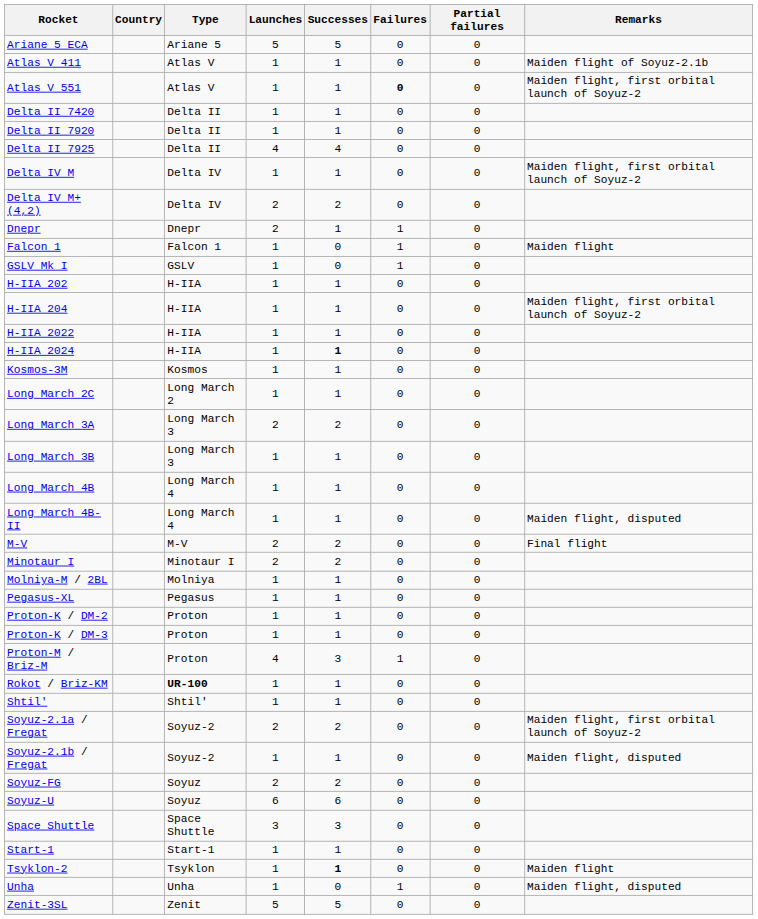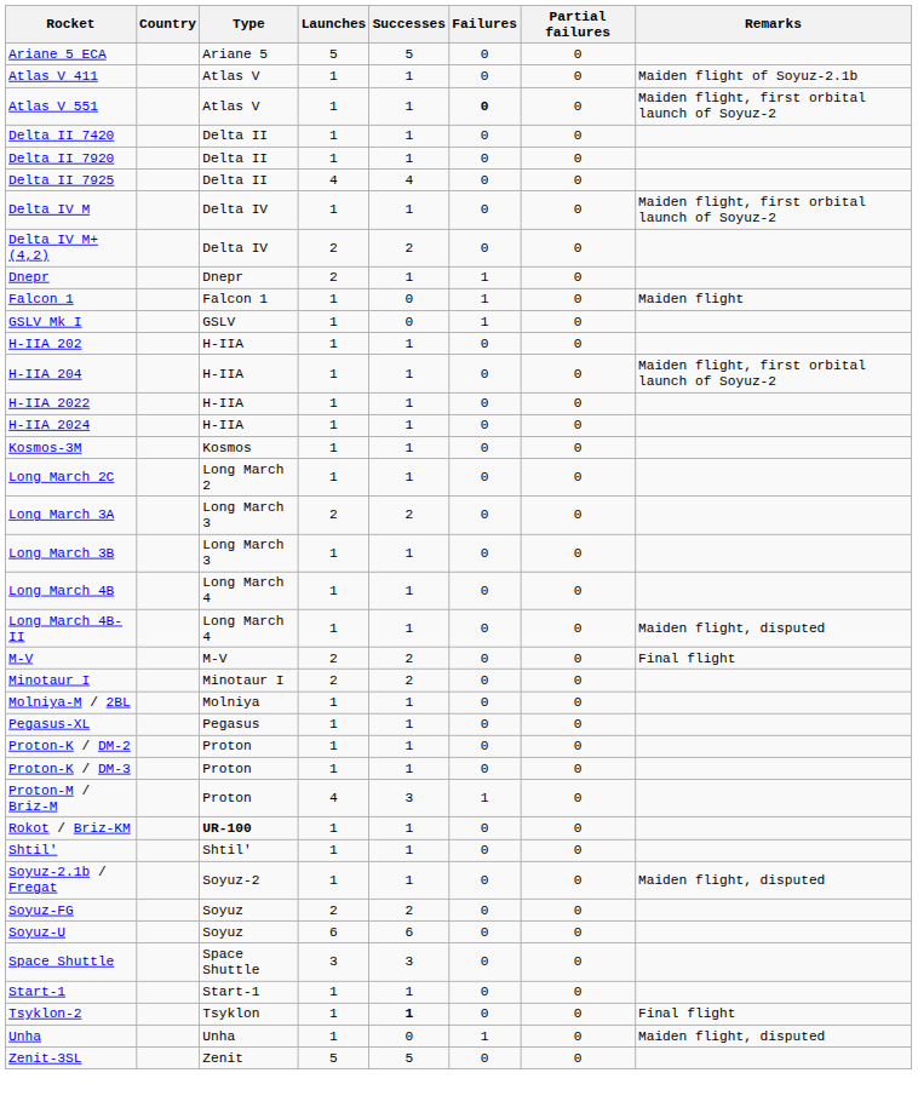 <table class="wikitable sortable collapsible collapsed" style=text-align:center>
 <tr>
 <th>Rocket</th>
 <th>Country</th>
 <th>Type</th>
 <th>Launches</th>
 <th>Successes</th>
 <th>Failures</th>
 <th>Partial failures</th>
 <th>Remarks</th>
 </tr>
 <tr>
 <td align=left><a href='#'>Ariane 5 ECA</a></td>
 <td align=left></td>
 <td align=left>Ariane 5</td>
 <td>5</td>
 <td>5</td>
 <td>0</td>
 <td>0</td>
 <td></td>
 </tr>
 <tr>
 <td align=left><a href='#'>Atlas V 411</a></td>
 <td align=left></td>
 <td align=left>Atlas V</td>
 <td>1</td>
 <td>1</td>
 <td>0</td>
 <td>0</td>
 <td align=left>Maiden flight of Soyuz-2.1b</td>
 </tr>
 <tr>
 <td align=left><a href='#'>Atlas V 551</a></td>
 <td align=left></td>
 <td align=left>Atlas V</td>
 <td>1</td>
 <td>1</td>
 <td><strong>0</strong></td>
 <td>0</td>
 <td align=left>Maiden flight, first orbital launch of Soyuz-2</td>
 </tr>
 <tr>
 <td align=left><a href='#'>Delta II 7420</a></td>
 <td align=left></td>
 <td align=left>Delta II</td>
 <td>1</td>
 <td>1</td>
 <td>0</td>
 <td>0</td>
 <td></td>
 </tr>
 <tr>
 <td align=left><a href='#'>Delta II 7920</a></td>
 <td align=left></td>
 <td align=left>Delta II</td>
 <td>1</td>
 <td>1</td>
 <td>0</td>
 <td>0</td>
 <td></td>
 </tr>
 <tr>
 <td align=left><a href='#'>Delta II 7925</a></td>
 <td align=left></td>
 <td align=left>Delta II</td>
 <td>4</td>
 <td>4</td>
 <td>0</td>
 <td>0</td>
 <td></td>
 </tr>
 <tr>
 <td align=left><a href='#'>Delta IV M</a></td>
 <td align=left></td>
 <td align=left>Delta IV</td>
 <td>1</td>
 <td>1</td>
 <td>0</td>
 <td>0</td>
 <td align=left>Maiden flight, first orbital launch of Soyuz-2</td>
 </tr>
 <tr>
 <td align=left><a href='#'>Delta IV M+ (4,2)</a></td>
 <td align=left></td>
 <td align=left>Delta IV</td>
 <td>2</td>
 <td>2</td>
 <td>0</td>
 <td>0</td>
 <td></td>
 </tr>
 <tr>
 <td align=left><a href='#'>Dnepr</a></td>
 <td align=left></td>
 <td align=left>Dnepr</td>
 <td>2</td>
 <td>1</td>
 <td>1</td>
 <td>0</td>
 <td></td>
 </tr>
 <tr>
 <td align=left><a href='#'>Falcon 1</a></td>
 <td align=left></td>
 <td align=left>Falcon 1</td>
 <td>1</td>
 <td>0</td>
 <td>1</td>
 <td>0</td>
 <td align=left>Maiden flight</td>
 </tr>
 <tr>
 <td align=left><a href='#'>GSLV Mk I</a></td>
 <td align=left></td>
 <td align=left>GSLV</td>
 <td>1</td>
 <td>0</td>
 <td>1</td>
 <td>0</td>
 <td></td>
 </tr>
 <tr>
 <td align=left><a href='#'>H-IIA 202</a></td>
 <td align=left></td>
 <td align=left>H-IIA</td>
 <td>1</td>
 <td>1</td>
 <td>0</td>
 <td>0</td>
 <td></td>
 </tr>
 <tr>
 <td align=left><a href='#'>H-IIA 204</a></td>
 <td align=left></td>
 <td align=left>H-IIA</td>
 <td>1</td>
 <td>1</td>
 <td>0</td>
 <td>0</td>
 <td align=left>Maiden flight, first orbital launch of Soyuz-2</td>
 </tr>
 <tr>
 <td align=left><a href='#'>H-IIA 2022</a></td>
 <td align=left></td>
 <td align=left>H-IIA</td>
 <td>1</td>
 <td>1</td>
 <td>0</td>
 <td>0</td>
 <td></td>
 </tr>
 <tr>
 <td align=left><a href='#'>H-IIA 2024</a></td>
 <td align=left></td>
 <td align=left>H-IIA</td>
 <td>1</td>
-<td><strong>1</strong></td>
+<td>1</td>
 <td>0</td>
 <td>0</td>
 <td></td>
 </tr>
 <tr>
 <td align=left><a href='#'>Kosmos-3M</a></td>
 <td align=left></td>
 <td align=left>Kosmos</td>
 <td>1</td>
 <td>1</td>
 <td>0</td>
 <td>0</td>
 <td></td>
 </tr>
 <tr>
 <td align=left><a href='#'>Long March 2C</a></td>
 <td align=left></td>
 <td align=left>Long March 2</td>
 <td>1</td>
 <td>1</td>
 <td>0</td>
 <td>0</td>
 <td></td>
 </tr>
 <tr>
 <td align=left><a href='#'>Long March 3A</a></td>
 <td align=left></td>
 <td align=left>Long March 3</td>
 <td>2</td>
 <td>2</td>
 <td>0</td>
 <td>0</td>
 <td></td>
 </tr>
 <tr>
 <td align=left><a href='#'>Long March 3B</a></td>
 <td align=left></td>
 <td align=left>Long March 3</td>
 <td>1</td>
 <td>1</td>
 <td>0</td>
 <td>0</td>
 <td></td>
 </tr>
 <tr>
 <td align=left><a href='#'>Long March 4B</a></td>
 <td align=left></td>
 <td align=left>Long March 4</td>
 <td>1</td>
 <td>1</td>
 <td>0</td>
 <td>0</td>
 <td></td>
 </tr>
 <tr>
 <td align=left><a href='#'>Long March 4B-II</a></td>
 <td align=left></td>
 <td align=left>Long March 4</td>
 <td>1</td>
 <td>1</td>
 <td>0</td>
 <td>0</td>
 <td align=left>Maiden flight, disputed</td>
 </tr>
 <tr>
 <td align=left><a href='#'>M-V</a></td>
 <td align=left></td>
 <td align=left>M-V</td>
 <td>2</td>
 <td>2</td>
 <td>0</td>
 <td>0</td>
 <td align=left>Final flight</td>
 </tr>
 <tr>
 <td align=left><a href='#'>Minotaur I</a></td>
 <td align=left></td>
 <td align=left>Minotaur I</td>
 <td>2</td>
 <td>2</td>
 <td>0</td>
 <td>0</td>
 <td></td>
 </tr>
 <tr>
 <td align=left><a href='#'>Molniya-M</a> / <a href='#'>2BL</a></td>
 <td align=left></td>
 <td align=left>Molniya</td>
 <td>1</td>
 <td>1</td>
 <td>0</td>
 <td>0</td>
 <td></td>
 </tr>
 <tr>
 <td align=left><a href='#'>Pegasus-XL</a></td>
 <td align=left></td>
 <td align=left>Pegasus</td>
 <td>1</td>
 <td>1</td>
 <td>0</td>
 <td>0</td>
 <td></td>
 </tr>
 <tr>
 <td align=left><a href='#'>Proton-K</a> / <a href='#'>DM-2</a></td>
 <td align=left></td>
 <td align=left>Proton</td>
 <td>1</td>
 <td>1</td>
 <td>0</td>
 <td>0</td>
 <td></td>
 </tr>
 <tr>
 <td align=left><a href='#'>Proton-K</a> / <a href='#'>DM-3</a></td>
 <td align=left></td>
 <td align=left>Proton</td>
 <td>1</td>
 <td>1</td>
 <td>0</td>
 <td>0</td>
 <td></td>
 </tr>
 <tr>
 <td align=left><a href='#'>Proton-M</a> / <a href='#'>Briz-M</a></td>
 <td align=left></td>
 <td align=left>Proton</td>
 <td>4</td>
 <td>3</td>
 <td>1</td>
 <td>0</td>
 <td></td>
 </tr>
 <tr>
 <td align=left><a href='#'>Rokot</a> / <a href='#'>Briz-KM</a></td>
 <td align=left></td>
 <td align=left><strong>UR-100</strong></td>
 <td>1</td>
 <td>1</td>
 <td>0</td>
 <td>0</td>
 <td></td>
 </tr>
 <tr>
 <td align=left><a href='#'>Shtil'</a></td>
 <td align=left></td>
 <td align=left>Shtil'</td>
 <td>1</td>
 <td>1</td>
 <td>0</td>
 <td>0</td>
 <td></td>
 </tr>
 <tr>
-<td align=left><a href='#'>Soyuz-2.1a</a> / <a href='#'>Fregat</a></td>
-<td align=left></td>
-<td align=left>Soyuz-2</td>
-<td>2</td>
-<td>2</td>
-<td>0</td>
-<td>0</td>
-<td align=left>Maiden flight, first orbital launch of Soyuz-2</td>
-</tr>
-<tr>
 <td align=left><a href='#'>Soyuz-2.1b</a> / <a href='#'>Fregat</a></td>
 <td align=left></td>
 <td align=left>Soyuz-2</td>
 <td>1</td>
 <td>1</td>
 <td>0</td>
 <td>0</td>
 <td align=left>Maiden flight, disputed</td>
 </tr>
 <tr>
 <td align=left><a href='#'>Soyuz-FG</a></td>
 <td align=left></td>
 <td align=left>Soyuz</td>
 <td>2</td>
 <td>2</td>
 <td>0</td>
 <td>0</td>
 <td></td>
 </tr>
 <tr>
 <td align=left><a href='#'>Soyuz-U</a></td>
 <td align=left></td>
 <td align=left>Soyuz</td>
 <td>6</td>
 <td>6</td>
 <td>0</td>
 <td>0</td>
 <td></td>
 </tr>
 <tr>
 <td align=left><a href='#'>Space Shuttle</a></td>
 <td align=left></td>
 <td align=left>Space Shuttle</td>
 <td>3</td>
 <td>3</td>
 <td>0</td>
 <td>0</td>
 <td></td>
 </tr>
 <tr>
 <td align=left><a href='#'>Start-1</a></td>
 <td align=left></td>
 <td align=left>Start-1</td>
 <td>1</td>
 <td>1</td>
 <td>0</td>
 <td>0</td>
 <td></td>
 </tr>
 <tr>
 <td align=left><a href='#'>Tsyklon-2</a></td>
 <td align=left></td>
 <td align=left>Tsyklon</td>
 <td>1</td>
 <td><strong>1</strong></td>
 <td>0</td>
 <td>0</td>
-<td align=left>Maiden flight</td>
+<td align=left>Final flight</td>
 </tr>
 <tr>
 <td align=left><a href='#'>Unha</a></td>
 <td align=left></td>
 <td align=left>Unha</td>
 <td>1</td>
 <td>0</td>
 <td>1</td>
 <td>0</td>
 <td align=left>Maiden flight, disputed</td>
 </tr>
 <tr>
 <td align=left><a href='#'>Zenit-3SL</a></td>
 <td align=left></td>
 <td align=left>Zenit</td>
 <td>5</td>
 <td>5</td>
 <td>0</td>
 <td>0</td>
 <td></td>
 </tr>
 </table>
